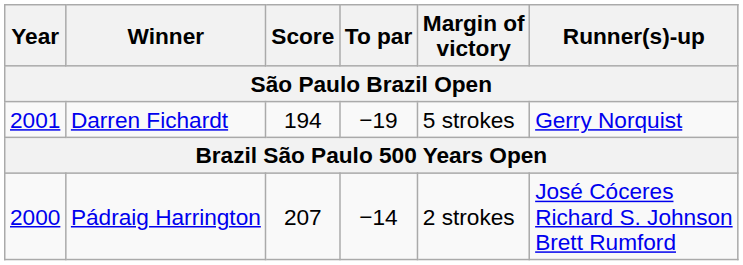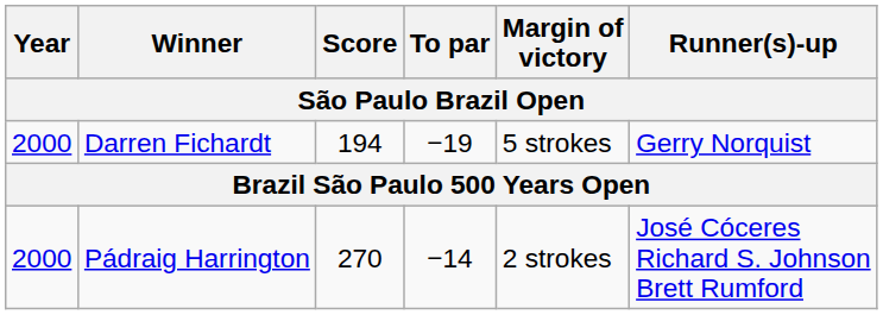 <table class="wikitable" style="font-size:95%">
 <tr>
 <th>Year</th>
 <th>Winner</th>
 <th>Score</th>
 <th>To par</th>
 <th>Margin of<br>victory</th>
 <th>Runner(s)-up</th>
 </tr>
 <tr>
 <th colspan=7>São Paulo Brazil Open</th>
 </tr>
 <tr>
-<td><a href='#'>2001</a></td>
+<td><a href='#'>2000</a></td>
 <td> <a href='#'>Darren Fichardt</a></td>
 <td align=center>194</td>
 <td align=center>−19</td>
 <td>5 strokes</td>
 <td> <a href='#'>Gerry Norquist</a></td>
 </tr>
 <tr>
 <th colspan=7>Brazil São Paulo 500 Years Open</th>
 </tr>
 <tr>
 <td><a href='#'>2000</a></td>
 <td> <a href='#'>Pádraig Harrington</a></td>
-<td align=center>207</td>
+<td align=center>270</td>
 <td align=center>−14</td>
 <td>2 strokes</td>
 <td> <a href='#'>José Cóceres</a><br> <a href='#'>Richard S. Johnson</a><br> <a href='#'>Brett Rumford</a></td>
 </tr>
 </table>
